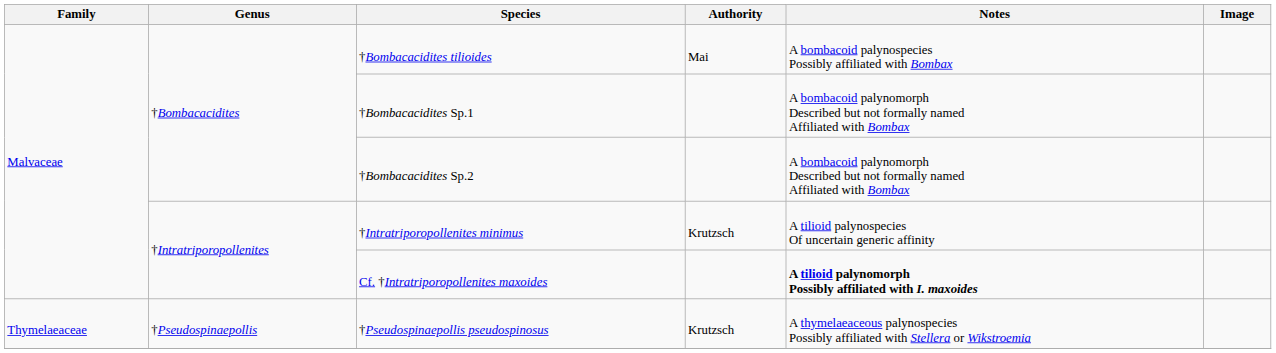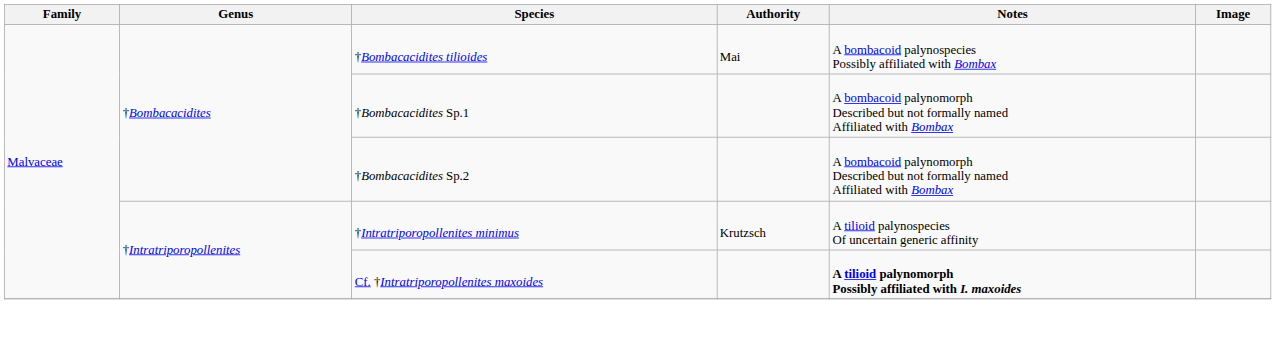 <table class="wikitable" align="center" width="100%">
 <tr>
 <th>Family</th>
 <th>Genus</th>
 <th>Species</th>
 <th>Authority</th>
 <th>Notes</th>
 <th>Image</th>
 </tr>
 <tr>
 <td rowspan=5><a href='#'>Malvaceae</a></td>
 <td rowspan=3>†<em><a href='#'>Bombacacidites</a></em></td>
 <td><br>†<em><a href='#'>Bombacacidites tilioides</a></em></td>
 <td><br>Mai</td>
 <td><br>A <a href='#'>bombacoid</a> palynospecies<br> Possibly affiliated with <em><a href='#'>Bombax</a></em></td>
 <td></td>
 </tr>
 <tr>
 <td><br>†<em>Bombacacidites</em> Sp.1</td>
 <td></td>
 <td><br>A <a href='#'>bombacoid</a> palynomorph<br> Described but not formally named<br>Affiliated with <em><a href='#'>Bombax</a></em></td>
 <td></td>
 </tr>
 <tr>
 <td><br>†<em>Bombacacidites</em> Sp.2</td>
 <td></td>
 <td><br>A <a href='#'>bombacoid</a> palynomorph<br> Described but not formally named<br>Affiliated with <em><a href='#'>Bombax</a></em></td>
 <td></td>
 </tr>
 <tr>
 <td rowspan=2>†<em><a href='#'>Intratriporopollenites</a></em></td>
 <td><br>†<em><a href='#'>Intratriporopollenites minimus</a></em></td>
 <td><br>Krutzsch</td>
 <td><br>A <a href='#'>tilioid</a> palynospecies<br> Of uncertain generic affinity</td>
 <td></td>
 </tr>
 <tr>
 <td><br><a href='#'>Cf.</a> †<em><a href='#'>Intratriporopollenites maxoides</a></em></td>
 <td></td>
 <td><strong><br>A <a href='#'>tilioid</a> palynomorph<br> Possibly affiliated with <em>I. maxoides</em></strong></td>
 <td></td>
 </tr>
 <tr>
-<td><br><a href='#'>Thymelaeaceae</a></td>
-<td><br>†<em><a href='#'>Pseudospinaepollis</a></em></td>
-<td><br>†<em><a href='#'>Pseudospinaepollis pseudospinosus</a></em></td>
-<td><br>Krutzsch</td>
-<td><br>A <a href='#'>thymelaeaceous</a> palynospecies<br> Possibly affiliated with <em><a href='#'>Stellera</a></em> or <em><a href='#'>Wikstroemia</a></em></td>
-<td></td>
-</tr>
-<tr>
 </tr>
 </table>
